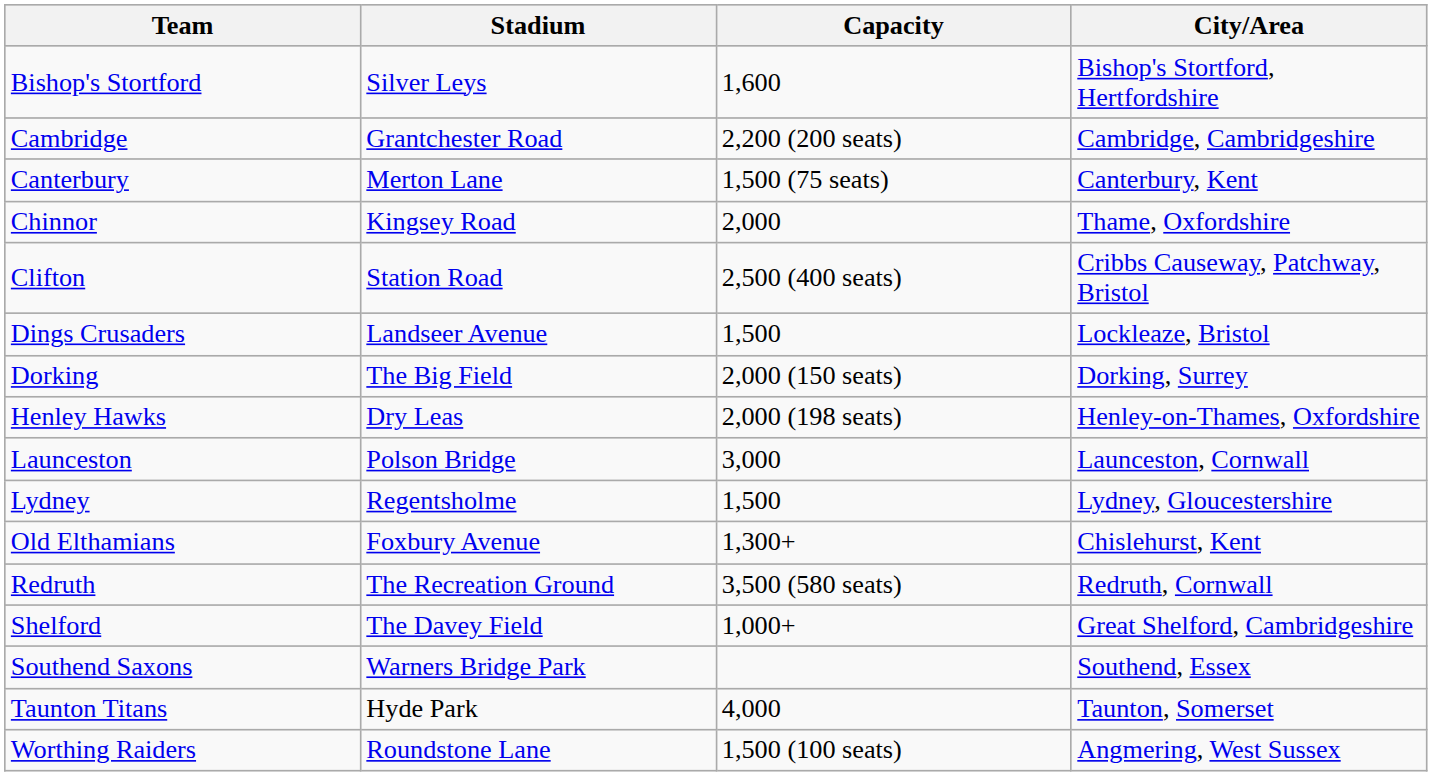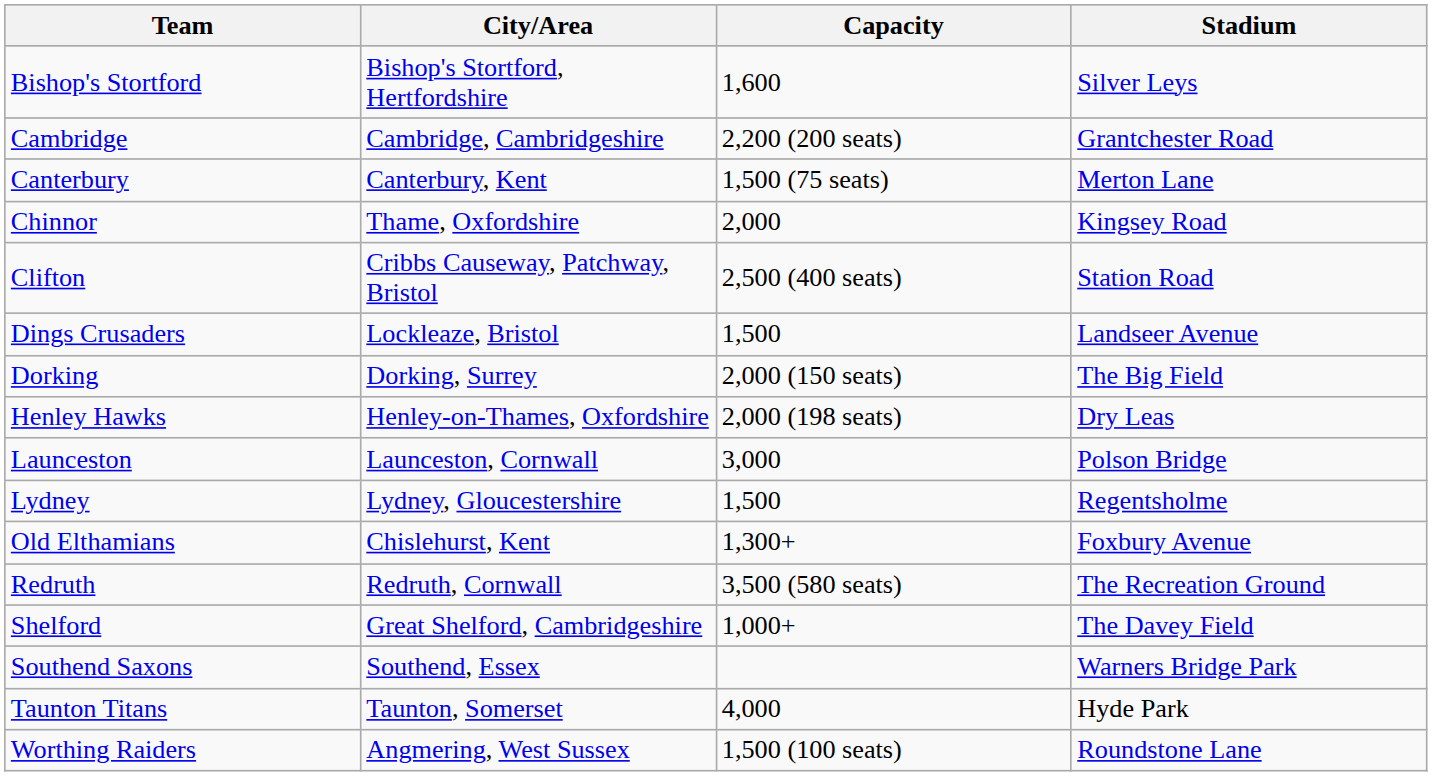 <table class="wikitable sortable">
 <tr>
 <th width=25%>Team</th>
+<th width=25%>City/Area</th>
+<th width=25%>Capacity</th>
 <th width=25%>Stadium</th>
-<th width=25%>Capacity</th>
-<th width=25%>City/Area</th>
 </tr>
 <tr>
 <td><a href='#'>Bishop's Stortford</a></td>
+<td><a href='#'>Bishop's Stortford</a>, <a href='#'>Hertfordshire</a></td>
+<td>1,600</td>
 <td><a href='#'>Silver Leys</a></td>
-<td>1,600</td>
-<td><a href='#'>Bishop's Stortford</a>, <a href='#'>Hertfordshire</a></td>
 </tr>
 <tr>
 <td><a href='#'>Cambridge</a></td>
+<td><a href='#'>Cambridge</a>, <a href='#'>Cambridgeshire</a></td>
+<td>2,200 (200 seats)</td>
 <td><a href='#'>Grantchester Road</a></td>
-<td>2,200 (200 seats)</td>
-<td><a href='#'>Cambridge</a>, <a href='#'>Cambridgeshire</a></td>
 </tr>
 <tr>
 <td><a href='#'>Canterbury</a></td>
+<td><a href='#'>Canterbury</a>, <a href='#'>Kent</a></td>
+<td>1,500 (75 seats)</td>
 <td><a href='#'>Merton Lane</a></td>
-<td>1,500 (75 seats)</td>
-<td><a href='#'>Canterbury</a>, <a href='#'>Kent</a></td>
 </tr>
 <tr>
 <td><a href='#'>Chinnor</a></td>
+<td><a href='#'>Thame</a>, <a href='#'>Oxfordshire</a></td>
+<td>2,000</td>
 <td><a href='#'>Kingsey Road</a></td>
-<td>2,000</td>
-<td><a href='#'>Thame</a>, <a href='#'>Oxfordshire</a></td>
 </tr>
 <tr>
 <td><a href='#'>Clifton</a></td>
+<td><a href='#'>Cribbs Causeway</a>, <a href='#'>Patchway</a>, <a href='#'>Bristol</a></td>
+<td>2,500 (400 seats)</td>
 <td><a href='#'>Station Road</a></td>
-<td>2,500 (400 seats)</td>
-<td><a href='#'>Cribbs Causeway</a>, <a href='#'>Patchway</a>, <a href='#'>Bristol</a></td>
 </tr>
 <tr>
 <td><a href='#'>Dings Crusaders</a></td>
+<td><a href='#'>Lockleaze</a>, <a href='#'>Bristol</a></td>
+<td>1,500</td>
 <td><a href='#'>Landseer Avenue</a></td>
-<td>1,500</td>
-<td><a href='#'>Lockleaze</a>, <a href='#'>Bristol</a></td>
 </tr>
 <tr>
 <td><a href='#'>Dorking</a></td>
+<td><a href='#'>Dorking</a>, <a href='#'>Surrey</a></td>
+<td>2,000 (150 seats)</td>
 <td><a href='#'>The Big Field</a></td>
-<td>2,000 (150 seats)</td>
-<td><a href='#'>Dorking</a>, <a href='#'>Surrey</a></td>
 </tr>
 <tr>
 <td><a href='#'>Henley Hawks</a></td>
+<td><a href='#'>Henley-on-Thames</a>, <a href='#'>Oxfordshire</a></td>
+<td>2,000 (198 seats)</td>
 <td><a href='#'>Dry Leas</a></td>
-<td>2,000 (198 seats)</td>
-<td><a href='#'>Henley-on-Thames</a>, <a href='#'>Oxfordshire</a></td>
 </tr>
 <tr>
 <td><a href='#'>Launceston</a></td>
+<td><a href='#'>Launceston</a>, <a href='#'>Cornwall</a></td>
+<td>3,000</td>
 <td><a href='#'>Polson Bridge</a></td>
-<td>3,000</td>
-<td><a href='#'>Launceston</a>, <a href='#'>Cornwall</a></td>
 </tr>
 <tr>
 <td><a href='#'>Lydney</a></td>
+<td><a href='#'>Lydney</a>, <a href='#'>Gloucestershire</a></td>
+<td>1,500</td>
 <td><a href='#'>Regentsholme</a></td>
-<td>1,500</td>
-<td><a href='#'>Lydney</a>, <a href='#'>Gloucestershire</a></td>
 </tr>
 <tr>
 <td><a href='#'>Old Elthamians</a></td>
+<td><a href='#'>Chislehurst</a>, <a href='#'>Kent</a></td>
+<td>1,300+</td>
 <td><a href='#'>Foxbury Avenue</a></td>
-<td>1,300+</td>
-<td><a href='#'>Chislehurst</a>, <a href='#'>Kent</a></td>
 </tr>
 <tr>
 <td><a href='#'>Redruth</a></td>
+<td><a href='#'>Redruth</a>, <a href='#'>Cornwall</a></td>
+<td>3,500 (580 seats)</td>
 <td><a href='#'>The Recreation Ground</a></td>
-<td>3,500 (580 seats)</td>
-<td><a href='#'>Redruth</a>, <a href='#'>Cornwall</a></td>
 </tr>
 <tr>
 <td><a href='#'>Shelford</a></td>
+<td><a href='#'>Great Shelford</a>, <a href='#'>Cambridgeshire</a></td>
+<td>1,000+</td>
 <td><a href='#'>The Davey Field</a></td>
-<td>1,000+</td>
-<td><a href='#'>Great Shelford</a>, <a href='#'>Cambridgeshire</a></td>
 </tr>
 <tr>
 <td><a href='#'>Southend Saxons</a></td>
+<td><a href='#'>Southend</a>, <a href='#'>Essex</a></td>
+<td></td>
 <td><a href='#'>Warners Bridge Park</a></td>
-<td></td>
-<td><a href='#'>Southend</a>, <a href='#'>Essex</a></td>
 </tr>
 <tr>
 <td><a href='#'>Taunton Titans</a></td>
+<td><a href='#'>Taunton</a>, <a href='#'>Somerset</a></td>
+<td>4,000</td>
 <td>Hyde Park</td>
-<td>4,000</td>
-<td><a href='#'>Taunton</a>, <a href='#'>Somerset</a></td>
 </tr>
 <tr>
 <td><a href='#'>Worthing Raiders</a></td>
+<td><a href='#'>Angmering</a>, <a href='#'>West Sussex</a></td>
+<td>1,500 (100 seats)</td>
 <td><a href='#'>Roundstone Lane</a></td>
-<td>1,500 (100 seats)</td>
-<td><a href='#'>Angmering</a>, <a href='#'>West Sussex</a></td>
 </tr>
 </table>
